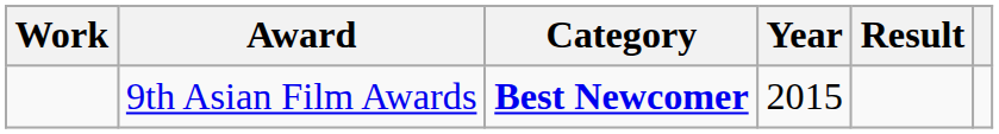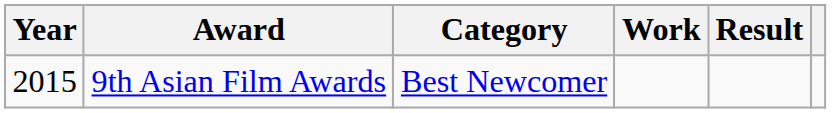 <table class="wikitable plainrowheaders">
 <tr>
-<th>Work</th>
+<th>Year</th>
 <th>Award</th>
 <th>Category</th>
-<th>Year</th>
+<th>Work</th>
 <th>Result</th>
 <th></th>
 </tr>
 <tr>
+<td>2015</td>
+<td><a href='#'>9th Asian Film Awards</a></td>
+<td><a href='#'>Best Newcomer</a></td>
 <td><em></em></td>
-<td><a href='#'>9th Asian Film Awards</a></td>
-<td><strong><a href='#'>Best Newcomer</a></strong></td>
-<td>2015</td>
 <td></td>
 <td></td>
 </tr>
 </table>
